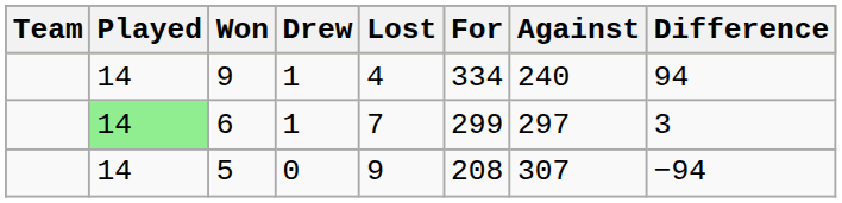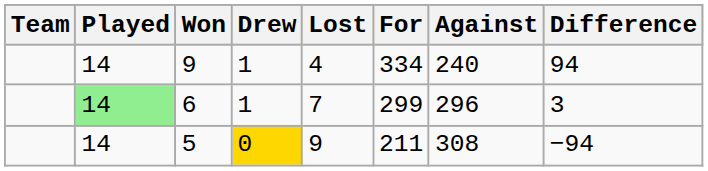 <table class="wikitable">
 <tr style="background:#bdb76b;">
 <th>Team</th>
 <th>Played</th>
 <th>Won</th>
 <th>Drew</th>
 <th>Lost</th>
 <th>For</th>
 <th>Against</th>
 <th>Difference</th>
 </tr>
 <tr>
 <td></td>
 <td>14</td>
 <td>9</td>
 <td>1</td>
 <td>4</td>
 <td>334</td>
 <td>240</td>
 <td>94</td>
 </tr>
 <tr>
 <td></td>
 <td style="background: lightgreen;">14</td>
 <td>6</td>
 <td>1</td>
 <td>7</td>
 <td>299</td>
-<td>297</td>
+<td>296</td>
 <td>3</td>
 </tr>
 <tr>
 <td></td>
 <td>14</td>
 <td>5</td>
-<td>0</td>
+<td style="background: gold;">0</td>
 <td>9</td>
-<td>208</td>
-<td>307</td>
+<td>211</td>
+<td>308</td>
 <td>−94</td>
 </tr>
 </table>
